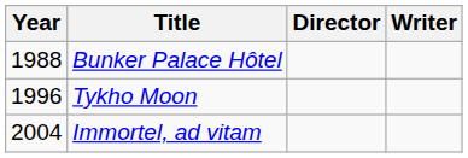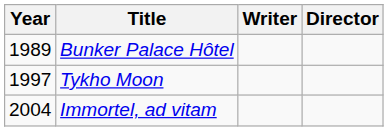 <table class="wikitable">
 <tr>
 <th>Year</th>
 <th>Title</th>
+<th>Writer</th>
 <th>Director</th>
-<th>Writer</th>
 </tr>
 <tr>
-<td>1988</td>
+<td>1989</td>
 <td><em><a href='#'>Bunker Palace Hôtel</a></em></td>
 <td></td>
 <td></td>
 </tr>
 <tr>
-<td>1996</td>
+<td>1997</td>
 <td><em><a href='#'>Tykho Moon</a></em></td>
 <td></td>
 <td></td>
 </tr>
 <tr>
 <td>2004</td>
 <td><em><a href='#'>Immortel, ad vitam</a></em></td>
 <td></td>
 <td></td>
 </tr>
 </table>
